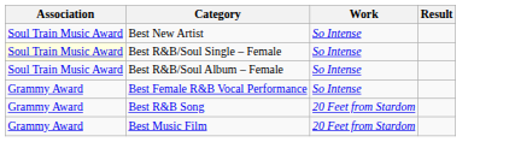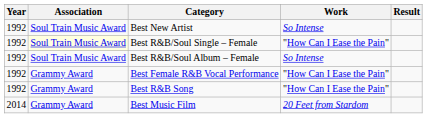 <table class="wikitable">
 <tr>
+<th>Year</th>
 <th>Association</th>
 <th>Category</th>
 <th>Work</th>
 <th>Result</th>
 </tr>
 <tr>
+<td>1992</td>
 <td><a href='#'>Soul Train Music Award</a></td>
 <td>Best New Artist</td>
 <td><em><a href='#'>So Intense</a></em></td>
 <td></td>
 </tr>
 <tr>
+<td>1992</td>
 <td style="background: lightyellow;"><a href='#'>Soul Train Music Award</a></td>
 <td>Best R&B/Soul Single – Female</td>
-<td><em><a href='#'>So Intense</a></em></td>
+<td>"<a href='#'>How Can I Ease the Pain</a>"</td>
 <td></td>
 </tr>
 <tr>
+<td>1992</td>
 <td><a href='#'>Soul Train Music Award</a></td>
 <td>Best R&B/Soul Album – Female</td>
 <td><em><a href='#'>So Intense</a></em></td>
 <td></td>
 </tr>
 <tr>
+<td>1992</td>
 <td><a href='#'>Grammy Award</a></td>
 <td><a href='#'>Best Female R&B Vocal Performance</a></td>
-<td><em><a href='#'>So Intense</a></em></td>
+<td>"<a href='#'>How Can I Ease the Pain</a>"</td>
 <td></td>
 </tr>
 <tr>
+<td>1992</td>
 <td><a href='#'>Grammy Award</a></td>
 <td><a href='#'>Best R&B Song</a></td>
-<td><em><a href='#'>20 Feet from Stardom</a></em></td>
+<td>"<a href='#'>How Can I Ease the Pain</a>"</td>
 <td></td>
 </tr>
 <tr>
+<td>2014</td>
 <td><a href='#'>Grammy Award</a></td>
 <td><a href='#'>Best Music Film</a></td>
 <td><em><a href='#'>20 Feet from Stardom</a></em></td>
 <td></td>
 </tr>
 </table>
